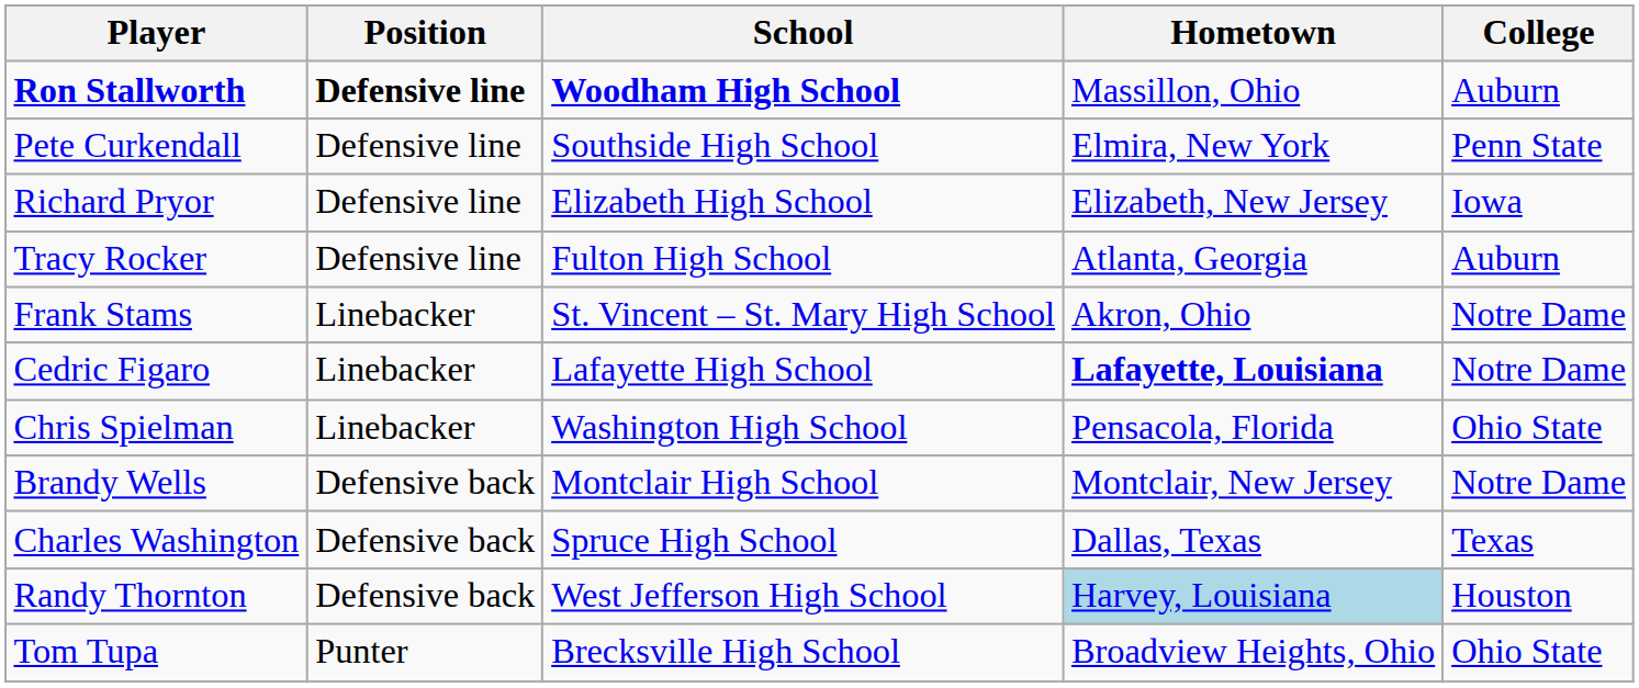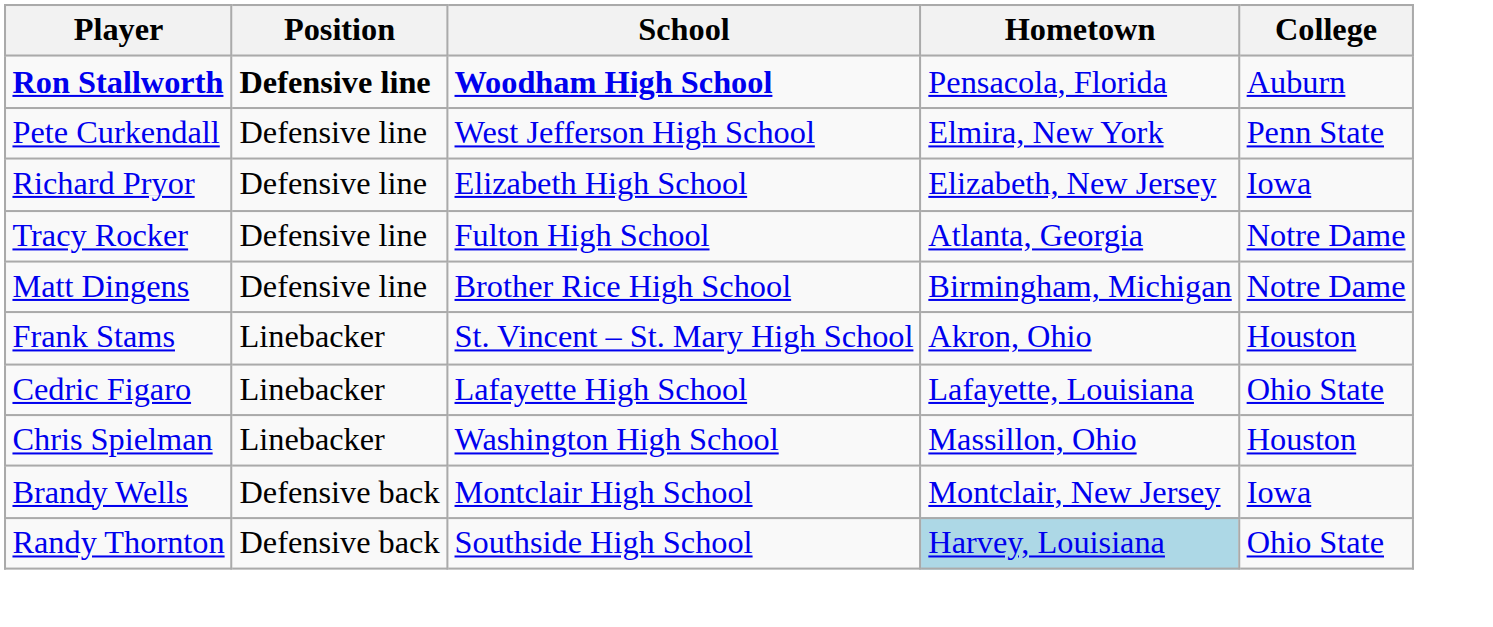 <table class="wikitable">
 <tr>
 <th>Player</th>
 <th>Position</th>
 <th>School</th>
 <th>Hometown</th>
 <th>College</th>
 </tr>
 <tr>
 <td><strong><a href='#'>Ron Stallworth</a></strong></td>
 <td><strong>Defensive line</strong></td>
 <td><strong><a href='#'>Woodham High School</a></strong></td>
-<td><a href='#'>Massillon, Ohio</a></td>
+<td><a href='#'>Pensacola, Florida</a></td>
 <td><a href='#'>Auburn</a></td>
 </tr>
 <tr>
 <td><a href='#'>Pete Curkendall</a></td>
 <td>Defensive line</td>
-<td><a href='#'>Southside High School</a></td>
+<td><a href='#'>West Jefferson High School</a></td>
 <td><a href='#'>Elmira, New York</a></td>
 <td><a href='#'>Penn State</a></td>
 </tr>
 <tr>
 <td><a href='#'>Richard Pryor</a></td>
 <td>Defensive line</td>
 <td><a href='#'>Elizabeth High School</a></td>
 <td><a href='#'>Elizabeth, New Jersey</a></td>
 <td><a href='#'>Iowa</a></td>
 </tr>
 <tr>
 <td><a href='#'>Tracy Rocker</a></td>
 <td>Defensive line</td>
 <td><a href='#'>Fulton High School</a></td>
 <td><a href='#'>Atlanta, Georgia</a></td>
-<td><a href='#'>Auburn</a></td>
+<td><a href='#'>Notre Dame</a></td>
+</tr>
+<tr>
+<td><a href='#'>Matt Dingens</a></td>
+<td>Defensive line</td>
+<td><a href='#'>Brother Rice High School</a></td>
+<td><a href='#'>Birmingham, Michigan</a></td>
+<td><a href='#'>Notre Dame</a></td>
 </tr>
 <tr>
 <td><a href='#'>Frank Stams</a></td>
 <td>Linebacker</td>
 <td><a href='#'>St. Vincent – St. Mary High School</a></td>
 <td><a href='#'>Akron, Ohio</a></td>
-<td><a href='#'>Notre Dame</a></td>
+<td><a href='#'>Houston</a></td>
 </tr>
 <tr>
 <td><a href='#'>Cedric Figaro</a></td>
 <td>Linebacker</td>
 <td><a href='#'>Lafayette High School</a></td>
-<td><strong><a href='#'>Lafayette, Louisiana</a></strong></td>
-<td><a href='#'>Notre Dame</a></td>
+<td><a href='#'>Lafayette, Louisiana</a></td>
+<td><a href='#'>Ohio State</a></td>
 </tr>
 <tr>
 <td><a href='#'>Chris Spielman</a></td>
 <td>Linebacker</td>
 <td><a href='#'>Washington High School</a></td>
-<td><a href='#'>Pensacola, Florida</a></td>
-<td><a href='#'>Ohio State</a></td>
+<td><a href='#'>Massillon, Ohio</a></td>
+<td><a href='#'>Houston</a></td>
 </tr>
 <tr>
 <td><a href='#'>Brandy Wells</a></td>
 <td>Defensive back</td>
 <td><a href='#'>Montclair High School</a></td>
 <td><a href='#'>Montclair, New Jersey</a></td>
-<td><a href='#'>Notre Dame</a></td>
-</tr>
-<tr>
-<td><a href='#'>Charles Washington</a></td>
-<td>Defensive back</td>
-<td><a href='#'>Spruce High School</a></td>
-<td><a href='#'>Dallas, Texas</a></td>
-<td><a href='#'>Texas</a></td>
+<td><a href='#'>Iowa</a></td>
 </tr>
 <tr>
 <td><a href='#'>Randy Thornton</a></td>
 <td>Defensive back</td>
-<td><a href='#'>West Jefferson High School</a></td>
+<td><a href='#'>Southside High School</a></td>
 <td style="background: lightblue;"><a href='#'>Harvey, Louisiana</a></td>
-<td><a href='#'>Houston</a></td>
-</tr>
-<tr>
-<td><a href='#'>Tom Tupa</a></td>
-<td>Punter</td>
-<td><a href='#'>Brecksville High School</a></td>
-<td><a href='#'>Broadview Heights, Ohio</a></td>
 <td><a href='#'>Ohio State</a></td>
 </tr>
 </table>
